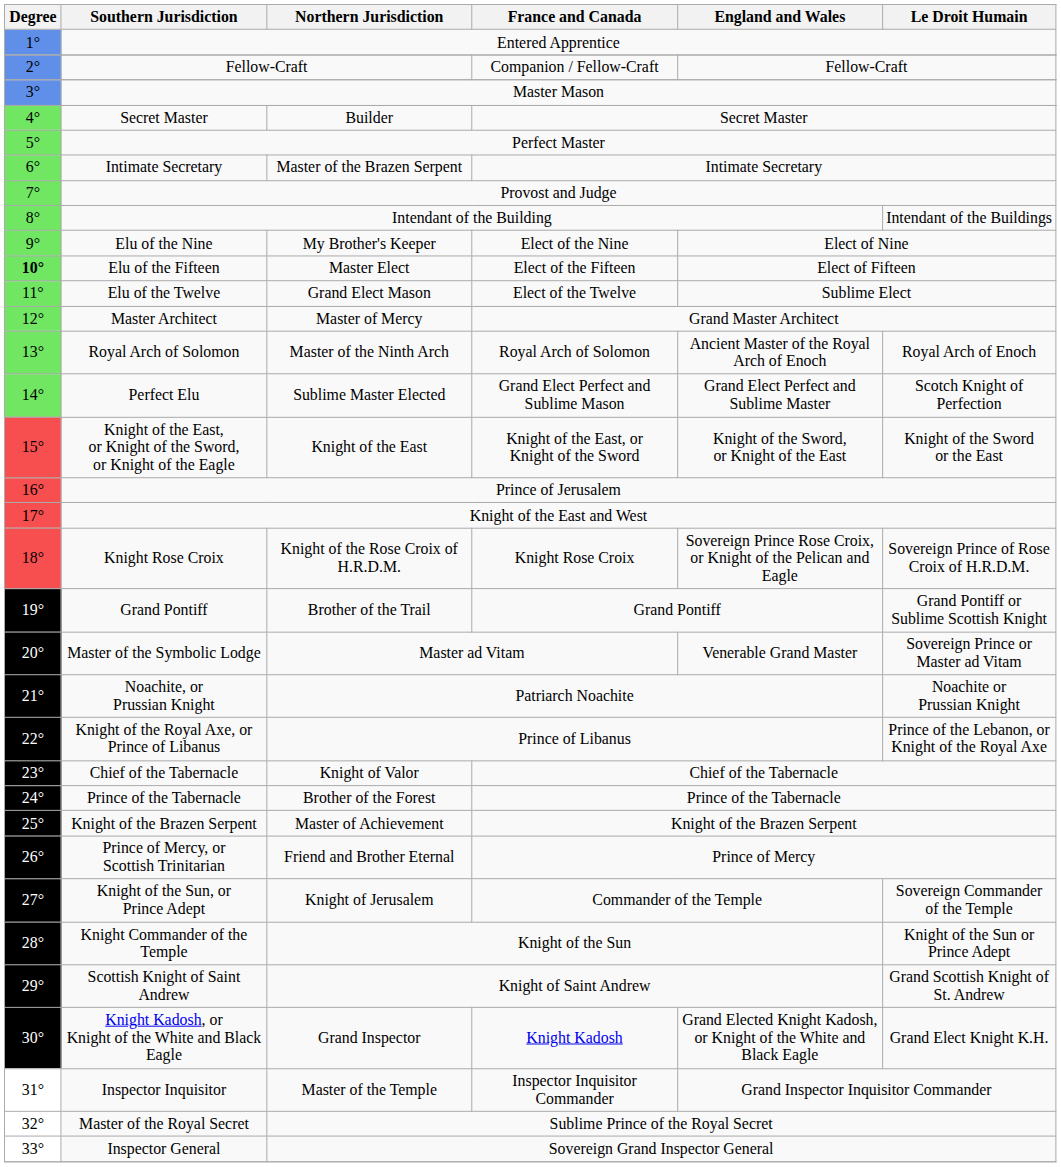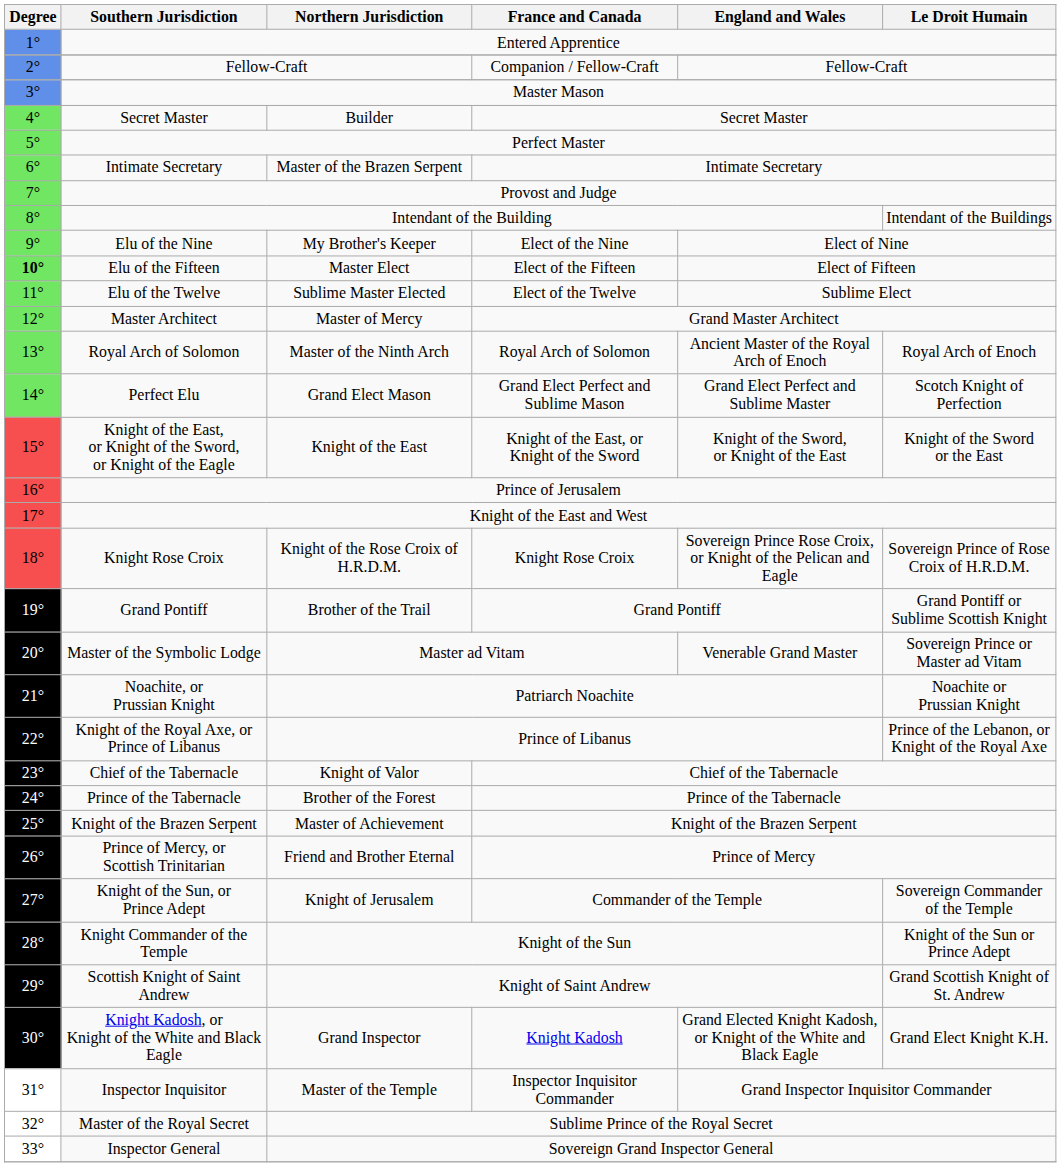 <table class="wikitable" style="text-align:center;">
 <tr>
 <th width="50">Degree</th>
 <th width="200">Southern Jurisdiction</th>
 <th width="200">Northern Jurisdiction</th>
 <th width="200">France and Canada</th>
 <th width="200">England and Wales</th>
 <th>Le Droit Humain</th>
 </tr>
 <tr>
 <td style="background-color: #5f8fe8;">1°</td>
 <td colspan="5">Entered Apprentice</td>
 </tr>
 <tr>
 </tr>
 <tr>
 <td style="background-color: #5f8fe8;">2°</td>
 <td colspan="2">Fellow-Craft</td>
 <td colspan="1">Companion / Fellow-Craft </td>
 <td colspan="2">Fellow-Craft</td>
 </tr>
 <tr>
 </tr>
 <tr>
 <td style="background-color: #5f8fe8;">3°</td>
 <td colspan="5">Master Mason</td>
 </tr>
 <tr>
 </tr>
 <tr>
 <td style="background-color: #70e663;">4°</td>
 <td>Secret Master</td>
 <td>Builder </td>
 <td colspan="3">Secret Master</td>
 </tr>
 <tr>
 <td style="background-color: #70e663;">5°</td>
 <td colspan="5">Perfect Master</td>
 </tr>
 <tr>
 <td style="background-color: #70e663;">6°</td>
 <td>Intimate Secretary</td>
 <td>Master of the Brazen Serpent</td>
 <td colspan="3">Intimate Secretary</td>
 </tr>
 <tr>
 <td style="background-color: #70e663;">7°</td>
 <td colspan="5">Provost and Judge</td>
 </tr>
 <tr>
 <td style="background-color: #70e663;">8°</td>
 <td colspan="4">Intendant of the Building</td>
 <td>Intendant of the Buildings</td>
 </tr>
 <tr>
 <td style="background-color: #70e663;">9°</td>
 <td>Elu of the Nine</td>
 <td>My Brother's Keeper</td>
 <td>Elect of the Nine</td>
 <td colspan="2">Elect of Nine</td>
 </tr>
 <tr>
 <td style="background-color: #70e663;"><strong>10°</strong></td>
 <td>Elu of the Fifteen</td>
 <td>Master Elect</td>
 <td>Elect of the Fifteen</td>
 <td colspan="2">Elect of Fifteen</td>
 </tr>
 <tr>
 <td style="background-color: #70e663;">11°</td>
 <td>Elu of the Twelve</td>
-<td>Grand Elect Mason</td>
+<td>Sublime Master Elected</td>
 <td>Elect of the Twelve</td>
 <td colspan="2">Sublime Elect</td>
 </tr>
 <tr>
 <td style="background-color: #70e663;">12°</td>
 <td>Master Architect</td>
 <td>Master of Mercy</td>
 <td colspan="3">Grand Master Architect</td>
 </tr>
 <tr>
 <td style="background-color: #70e663;">13°</td>
 <td>Royal Arch of Solomon</td>
 <td>Master of the Ninth Arch</td>
 <td>Royal Arch of Solomon</td>
 <td>Ancient Master of the Royal Arch of Enoch</td>
 <td>Royal Arch of Enoch</td>
 </tr>
 <tr>
 <td style="background-color: #70e663;">14°</td>
 <td>Perfect Elu</td>
-<td>Sublime Master Elected</td>
+<td>Grand Elect Mason</td>
 <td>Grand Elect Perfect and Sublime Mason</td>
 <td>Grand Elect Perfect and Sublime Master</td>
 <td>Scotch Knight of<br>Perfection</td>
 </tr>
 <tr>
 <td style="background-color:#f74f4f;">15°</td>
 <td>Knight of the East, <br> or Knight of the Sword, <br> or Knight of the Eagle</td>
 <td>Knight of the East</td>
 <td>Knight of the East, or<br>Knight of the Sword</td>
 <td>Knight of the Sword, <br> or Knight of the East</td>
 <td>Knight of the Sword<br>or the East</td>
 </tr>
 <tr>
 <td style="background-color:#f74f4f;">16°</td>
 <td colspan="5">Prince of Jerusalem</td>
 </tr>
 <tr>
 <td style="background-color:#f74f4f;">17°</td>
 <td colspan="5">Knight of the East and West</td>
 </tr>
 <tr>
 <td style="background-color:#f74f4f;">18°</td>
 <td>Knight Rose Croix</td>
 <td>Knight of the Rose Croix of H.R.D.M.</td>
 <td>Knight Rose Croix</td>
 <td>Sovereign Prince Rose Croix, <br> or Knight of the Pelican and Eagle</td>
 <td>Sovereign Prince of Rose<br>Croix of H.R.D.M.</td>
 </tr>
 <tr>
 <td style="background-color: black; color: white;">19°</td>
 <td>Grand Pontiff</td>
 <td>Brother of the Trail</td>
 <td colspan="2">Grand Pontiff</td>
 <td>Grand Pontiff or<br>Sublime Scottish Knight</td>
 </tr>
 <tr>
 <td style="background-color: black; color: white;">20°</td>
 <td>Master of the Symbolic Lodge</td>
 <td colspan="2">Master ad Vitam</td>
 <td>Venerable Grand Master</td>
 <td>Sovereign Prince or<br>Master ad Vitam</td>
 </tr>
 <tr>
 <td style="background-color: black; color: white;">21°</td>
 <td>Noachite, or<br>Prussian Knight</td>
 <td colspan="3">Patriarch Noachite</td>
 <td>Noachite or<br>Prussian Knight</td>
 </tr>
 <tr>
 <td style="background-color: black; color: white;">22°</td>
 <td>Knight of the Royal Axe, or<br>Prince of Libanus</td>
 <td colspan="3">Prince of Libanus</td>
 <td>Prince of the Lebanon, or<br>Knight of the Royal Axe</td>
 </tr>
 <tr>
 <td style="background-color: black; color: white;">23°</td>
 <td>Chief of the Tabernacle</td>
 <td>Knight of Valor</td>
 <td colspan="3">Chief of the Tabernacle</td>
 </tr>
 <tr>
 <td style="background-color: black; color: white;">24°</td>
 <td>Prince of the Tabernacle</td>
 <td>Brother of the Forest</td>
 <td colspan="3">Prince of the Tabernacle</td>
 </tr>
 <tr>
 <td style="background-color: black; color: white;">25°</td>
 <td>Knight of the Brazen Serpent</td>
 <td>Master of Achievement</td>
 <td colspan="3">Knight of the Brazen Serpent</td>
 </tr>
 <tr>
 <td style="background-color: black; color: white;">26°</td>
 <td>Prince of Mercy, or<br>Scottish Trinitarian</td>
 <td>Friend and Brother Eternal</td>
 <td colspan="3">Prince of Mercy</td>
 </tr>
 <tr>
 <td style="background-color: black; color: white;">27°</td>
 <td>Knight of the Sun, or<br>Prince Adept</td>
 <td>Knight of Jerusalem</td>
 <td colspan="2">Commander of the Temple</td>
 <td>Sovereign Commander<br>of the Temple</td>
 </tr>
 <tr>
 <td style="background-color: black; color: white;">28°</td>
 <td>Knight Commander of the Temple</td>
 <td colspan="3">Knight of the Sun</td>
 <td>Knight of the Sun or<br>Prince Adept</td>
 </tr>
 <tr>
 <td style="background-color: black; color: white;">29°</td>
 <td>Scottish Knight of Saint Andrew</td>
 <td colspan="3">Knight of Saint Andrew</td>
 <td>Grand Scottish Knight of<br>St. Andrew</td>
 </tr>
 <tr>
 <td style="background-color: black; color: white;">30°</td>
 <td><a href='#'>Knight Kadosh</a>, or<br>Knight of the White and Black Eagle</td>
 <td>Grand Inspector</td>
 <td><a href='#'>Knight Kadosh</a></td>
 <td>Grand Elected Knight Kadosh, <br> or Knight of the White and Black Eagle</td>
 <td>Grand Elect Knight K.H.</td>
 </tr>
 <tr>
 <td style="background-color:white;">31°</td>
 <td>Inspector Inquisitor</td>
 <td>Master of the Temple</td>
 <td>Inspector Inquisitor Commander</td>
 <td colspan="2">Grand Inspector Inquisitor Commander</td>
 </tr>
 <tr>
 <td style="background-color:white;">32°</td>
 <td>Master of the Royal Secret</td>
 <td colspan="4">Sublime Prince of the Royal Secret</td>
 </tr>
 <tr>
 <td style="background-color:white;">33°</td>
 <td>Inspector General</td>
 <td colspan="4">Sovereign Grand Inspector General</td>
 </tr>
 <tr>
 </tr>
 </table>
